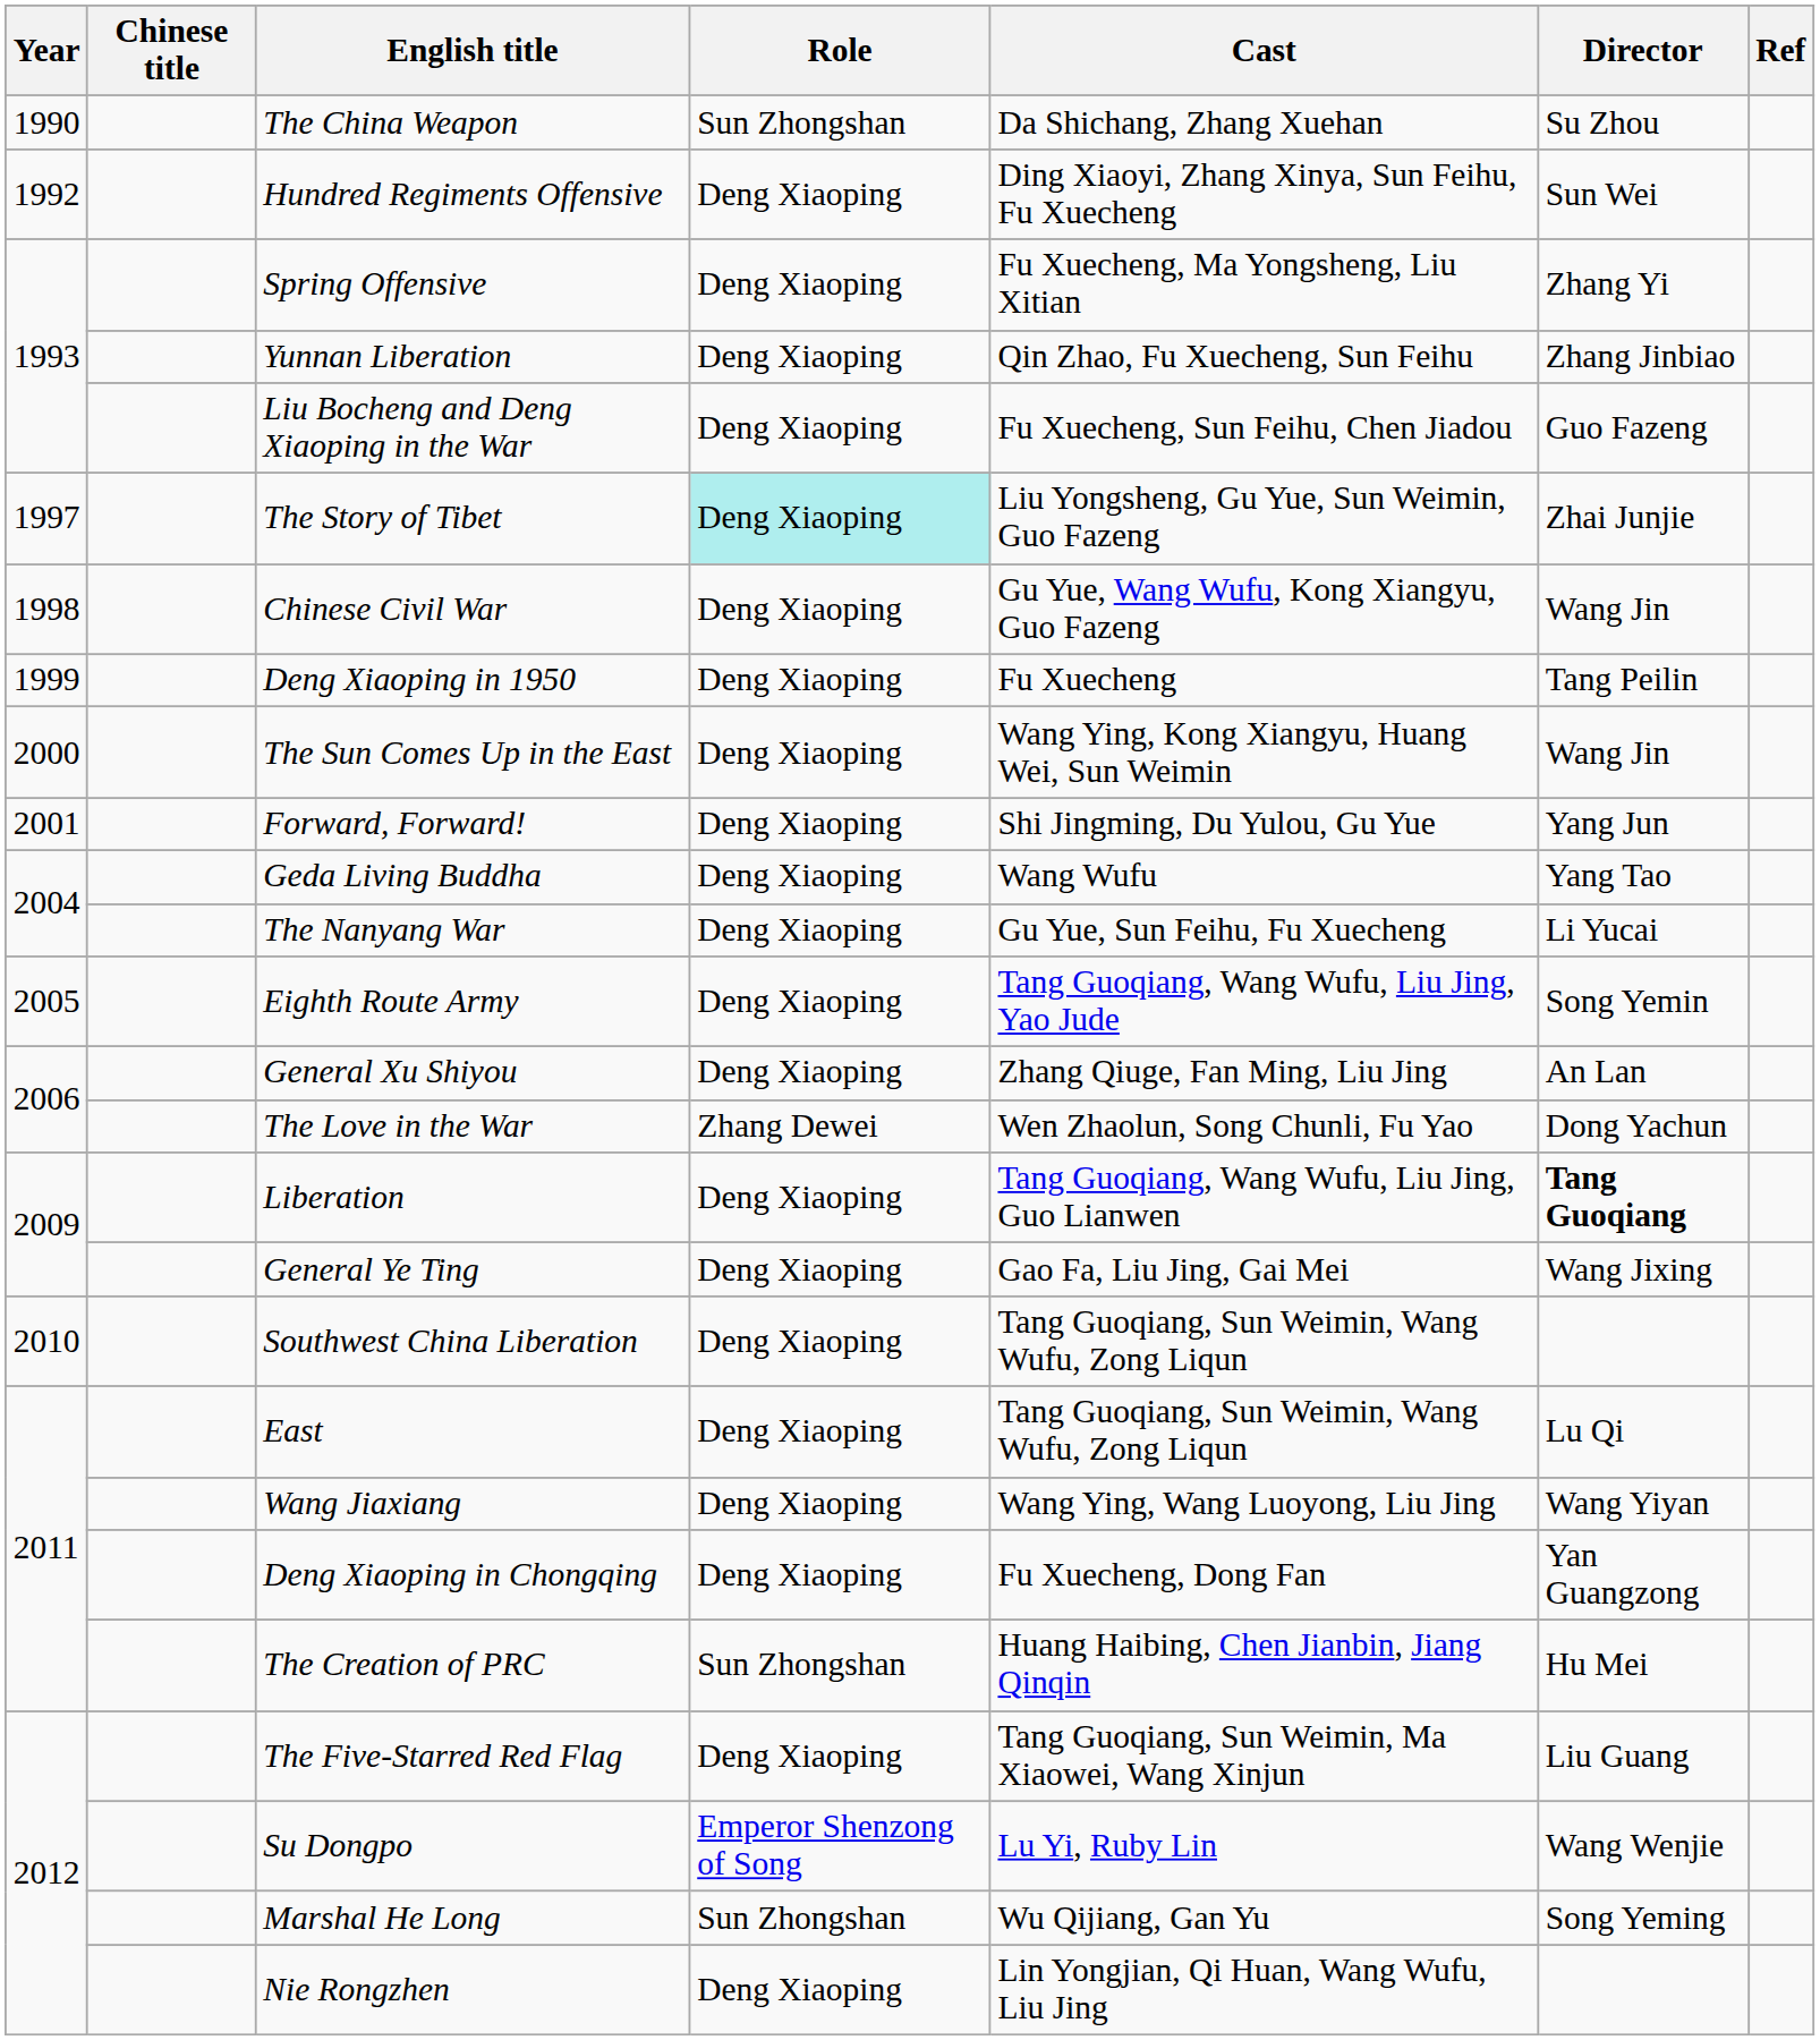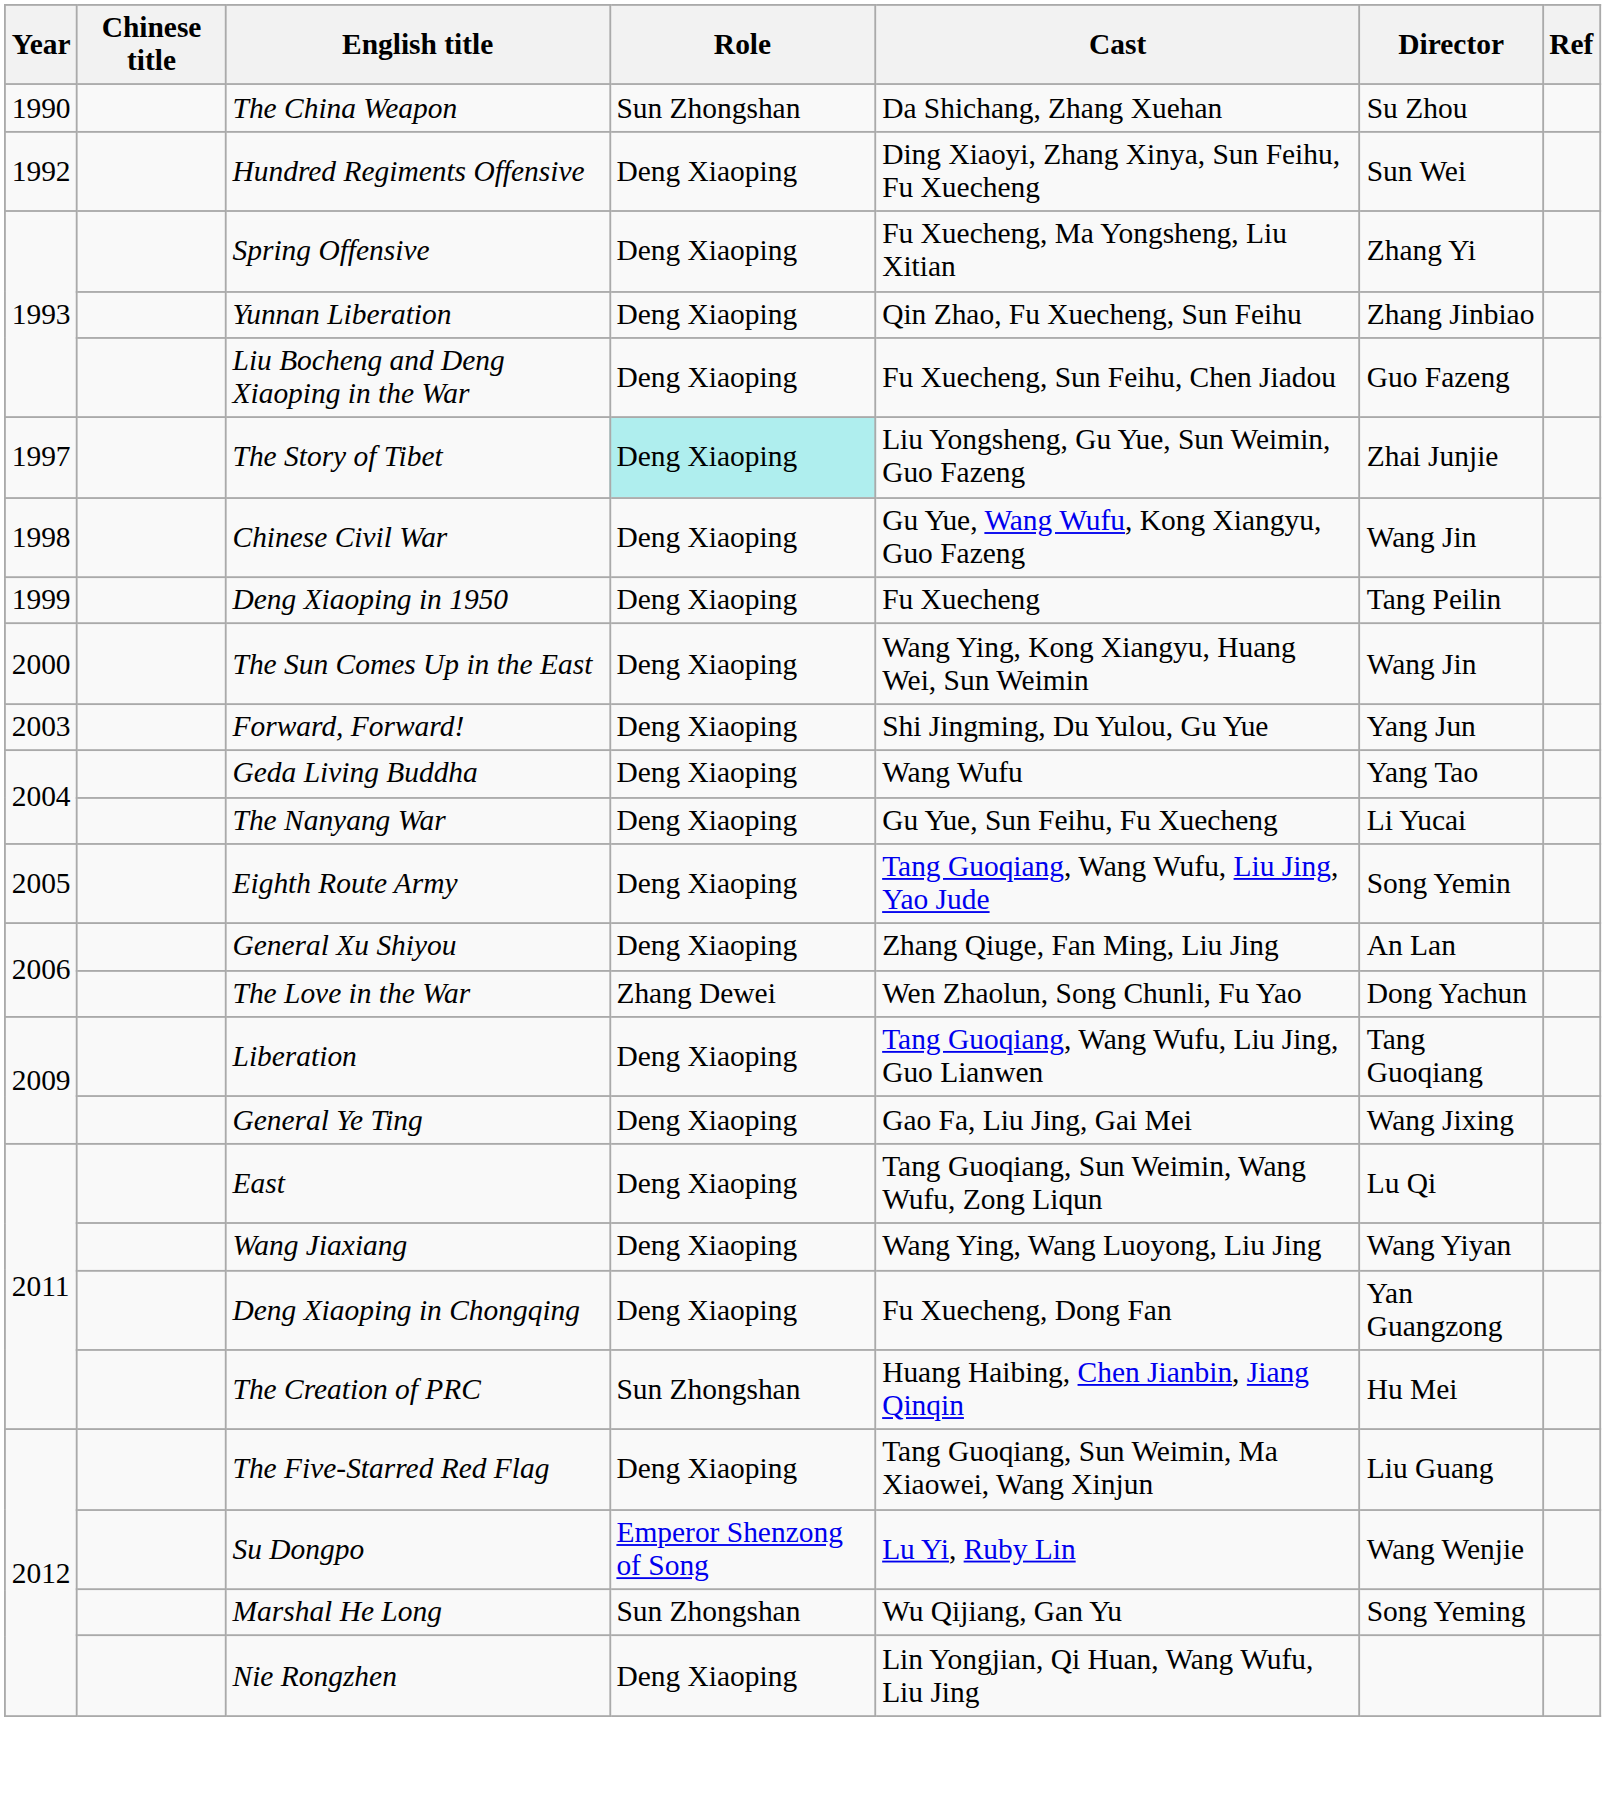 <table class="wikitable">
 <tr>
 <th>Year</th>
 <th>Chinese title</th>
 <th>English title</th>
 <th>Role</th>
 <th>Cast</th>
 <th>Director</th>
 <th>Ref</th>
 </tr>
 <tr>
 <td>1990</td>
 <td></td>
 <td><em>The China Weapon</em></td>
 <td>Sun Zhongshan</td>
 <td>Da Shichang, Zhang Xuehan</td>
 <td>Su Zhou</td>
 <td></td>
 </tr>
 <tr>
 <td>1992</td>
 <td></td>
 <td><em>Hundred Regiments Offensive</em></td>
 <td>Deng Xiaoping</td>
 <td>Ding Xiaoyi, Zhang Xinya, Sun Feihu, Fu Xuecheng</td>
 <td>Sun Wei</td>
 <td></td>
 </tr>
 <tr>
 <td rowspan="3">1993</td>
 <td></td>
 <td><em>Spring Offensive</em></td>
 <td>Deng Xiaoping</td>
 <td>Fu Xuecheng, Ma Yongsheng, Liu Xitian</td>
 <td>Zhang Yi</td>
 <td></td>
 </tr>
 <tr>
 <td></td>
 <td><em>Yunnan Liberation</em></td>
 <td>Deng Xiaoping</td>
 <td>Qin Zhao, Fu Xuecheng, Sun Feihu</td>
 <td>Zhang Jinbiao</td>
 <td></td>
 </tr>
 <tr>
 <td></td>
 <td><em>Liu Bocheng and Deng Xiaoping in the War</em></td>
 <td>Deng Xiaoping</td>
 <td>Fu Xuecheng, Sun Feihu, Chen Jiadou</td>
 <td>Guo Fazeng</td>
 <td></td>
 </tr>
 <tr>
 <td>1997</td>
 <td></td>
 <td><em>The Story of Tibet</em></td>
 <td style="background: paleturquoise;">Deng Xiaoping</td>
 <td>Liu Yongsheng, Gu Yue, Sun Weimin, Guo Fazeng</td>
 <td>Zhai Junjie</td>
 <td></td>
 </tr>
 <tr>
 <td>1998</td>
 <td></td>
 <td><em>Chinese Civil War</em></td>
 <td>Deng Xiaoping</td>
 <td>Gu Yue, <a href='#'>Wang Wufu</a>, Kong Xiangyu, Guo Fazeng</td>
 <td>Wang Jin</td>
 <td></td>
 </tr>
 <tr>
 <td>1999</td>
 <td></td>
 <td><em>Deng Xiaoping in 1950</em></td>
 <td>Deng Xiaoping</td>
 <td>Fu Xuecheng</td>
 <td>Tang Peilin</td>
 <td></td>
 </tr>
 <tr>
 <td>2000</td>
 <td></td>
 <td><em>The Sun Comes Up in the East</em></td>
 <td>Deng Xiaoping</td>
 <td>Wang Ying, Kong Xiangyu, Huang Wei, Sun Weimin</td>
 <td>Wang Jin</td>
 <td></td>
 </tr>
 <tr>
-<td>2001</td>
+<td>2003</td>
 <td></td>
 <td><em>Forward, Forward!</em></td>
 <td>Deng Xiaoping</td>
 <td>Shi Jingming, Du Yulou, Gu Yue</td>
 <td>Yang Jun</td>
 <td></td>
 </tr>
 <tr>
 <td rowspan="2">2004</td>
 <td></td>
 <td><em>Geda Living Buddha</em></td>
 <td>Deng Xiaoping</td>
 <td>Wang Wufu</td>
 <td>Yang Tao</td>
 <td></td>
 </tr>
 <tr>
 <td></td>
 <td><em>The Nanyang War</em></td>
 <td>Deng Xiaoping</td>
 <td>Gu Yue, Sun Feihu, Fu Xuecheng</td>
 <td>Li Yucai</td>
 <td></td>
 </tr>
 <tr>
 <td>2005</td>
 <td></td>
 <td><em>Eighth Route Army</em></td>
 <td>Deng Xiaoping</td>
 <td><a href='#'>Tang Guoqiang</a>, Wang Wufu, <a href='#'>Liu Jing</a>, <a href='#'>Yao Jude</a></td>
 <td>Song Yemin</td>
 <td></td>
 </tr>
 <tr>
 <td rowspan="2">2006</td>
 <td></td>
 <td><em>General Xu Shiyou</em></td>
 <td>Deng Xiaoping</td>
 <td>Zhang Qiuge, Fan Ming, Liu Jing</td>
 <td>An Lan</td>
 <td></td>
 </tr>
 <tr>
 <td></td>
 <td><em>The Love in the War</em></td>
 <td>Zhang Dewei</td>
 <td>Wen Zhaolun, Song Chunli, Fu Yao</td>
 <td>Dong Yachun</td>
 <td></td>
 </tr>
 <tr>
 <td rowspan="2">2009</td>
 <td></td>
 <td><em>Liberation</em></td>
 <td>Deng Xiaoping</td>
 <td><a href='#'>Tang Guoqiang</a>, Wang Wufu, Liu Jing, Guo Lianwen</td>
-<td><strong>Tang Guoqiang</strong></td>
+<td>Tang Guoqiang</td>
 <td></td>
 </tr>
 <tr>
 <td></td>
 <td><em>General Ye Ting</em></td>
 <td>Deng Xiaoping</td>
 <td>Gao Fa, Liu Jing, Gai Mei</td>
 <td>Wang Jixing</td>
-<td></td>
-</tr>
-<tr>
-<td>2010</td>
-<td></td>
-<td><em>Southwest China Liberation</em></td>
-<td>Deng Xiaoping</td>
-<td>Tang Guoqiang, Sun Weimin, Wang Wufu, Zong Liqun</td>
-<td></td>
 <td></td>
 </tr>
 <tr>
 <td rowspan="4">2011</td>
 <td></td>
 <td><em>East</em></td>
 <td>Deng Xiaoping</td>
 <td>Tang Guoqiang, Sun Weimin, Wang Wufu, Zong Liqun</td>
 <td>Lu Qi</td>
 <td></td>
 </tr>
 <tr>
 <td></td>
 <td><em>Wang Jiaxiang</em></td>
 <td>Deng Xiaoping</td>
 <td>Wang Ying, Wang Luoyong, Liu Jing</td>
 <td>Wang Yiyan</td>
 <td></td>
 </tr>
 <tr>
 <td></td>
 <td><em>Deng Xiaoping in Chongqing</em></td>
 <td>Deng Xiaoping</td>
 <td>Fu Xuecheng, Dong Fan</td>
 <td>Yan Guangzong</td>
 <td></td>
 </tr>
 <tr>
 <td></td>
 <td><em>The Creation of PRC</em></td>
 <td>Sun Zhongshan</td>
 <td>Huang Haibing, <a href='#'>Chen Jianbin</a>, <a href='#'>Jiang Qinqin</a></td>
 <td>Hu Mei</td>
 <td></td>
 </tr>
 <tr>
 <td rowspan="4">2012</td>
 <td></td>
 <td><em>The Five-Starred Red Flag</em></td>
 <td>Deng Xiaoping</td>
 <td>Tang Guoqiang, Sun Weimin, Ma Xiaowei, Wang Xinjun</td>
 <td>Liu Guang</td>
 <td></td>
 </tr>
 <tr>
 <td></td>
 <td><em>Su Dongpo</em></td>
 <td><a href='#'>Emperor Shenzong of Song</a></td>
 <td><a href='#'>Lu Yi</a>, <a href='#'>Ruby Lin</a></td>
 <td>Wang Wenjie</td>
 <td></td>
 </tr>
 <tr>
 <td></td>
 <td><em>Marshal He Long</em></td>
 <td>Sun Zhongshan</td>
 <td>Wu Qijiang, Gan Yu</td>
 <td>Song Yeming</td>
 <td></td>
 </tr>
 <tr>
 <td></td>
 <td><em>Nie Rongzhen</em></td>
 <td>Deng Xiaoping</td>
 <td>Lin Yongjian, Qi Huan, Wang Wufu, Liu Jing</td>
 <td></td>
 <td></td>
 </tr>
 </table>
